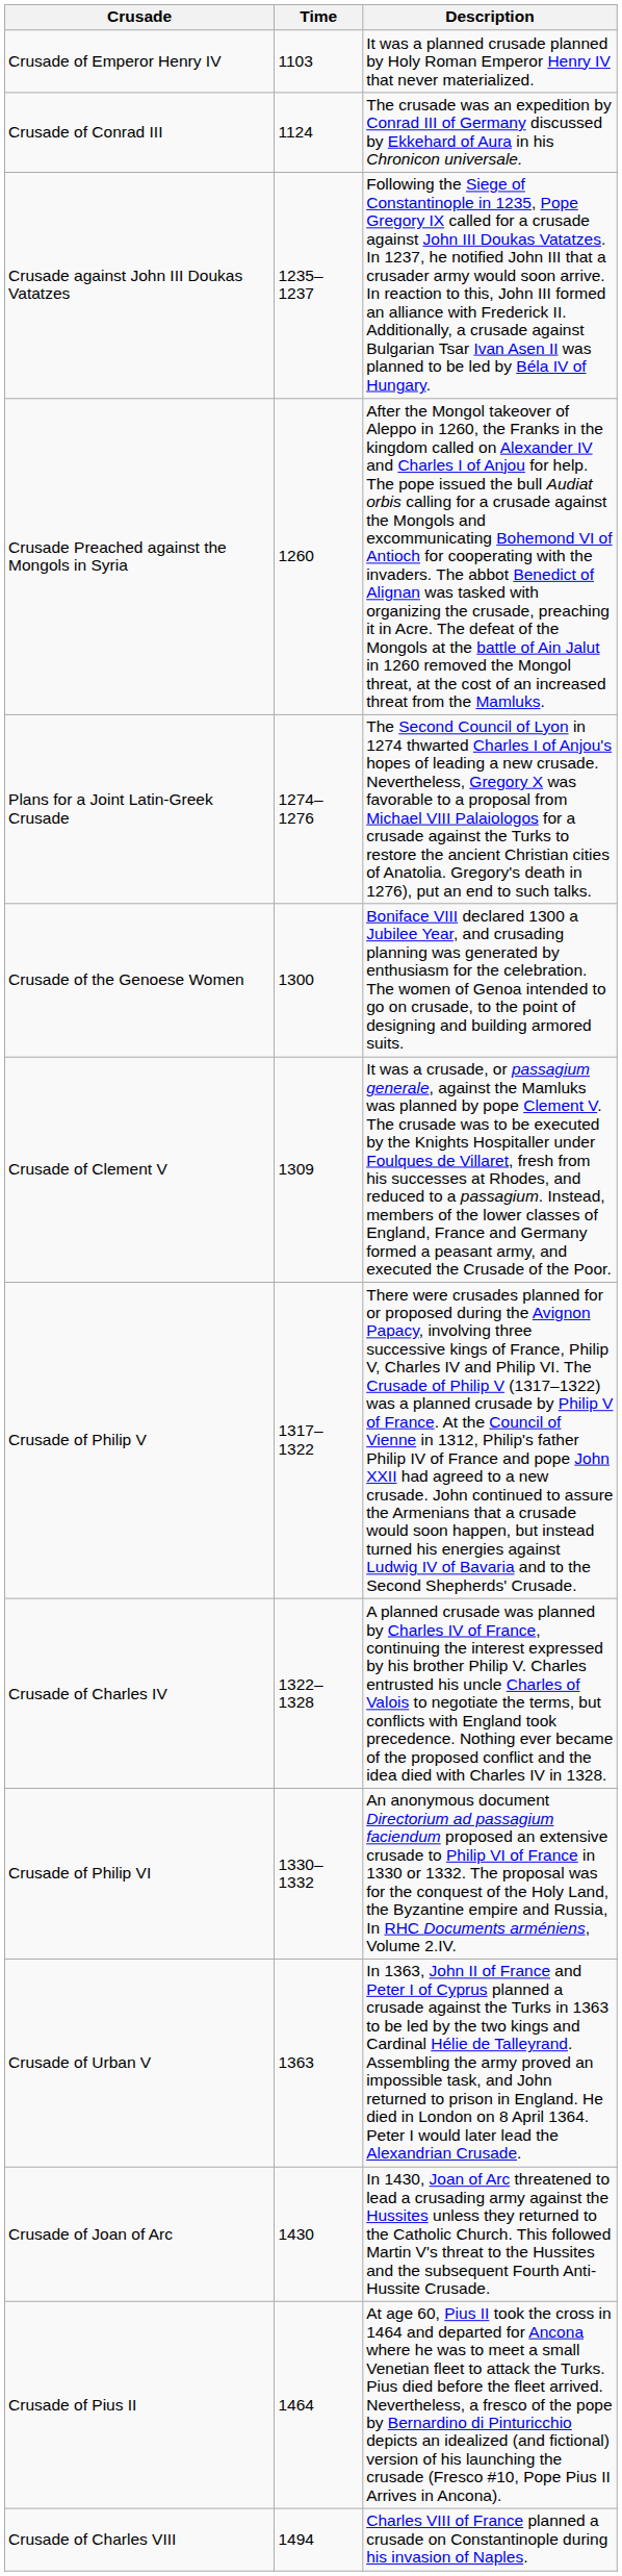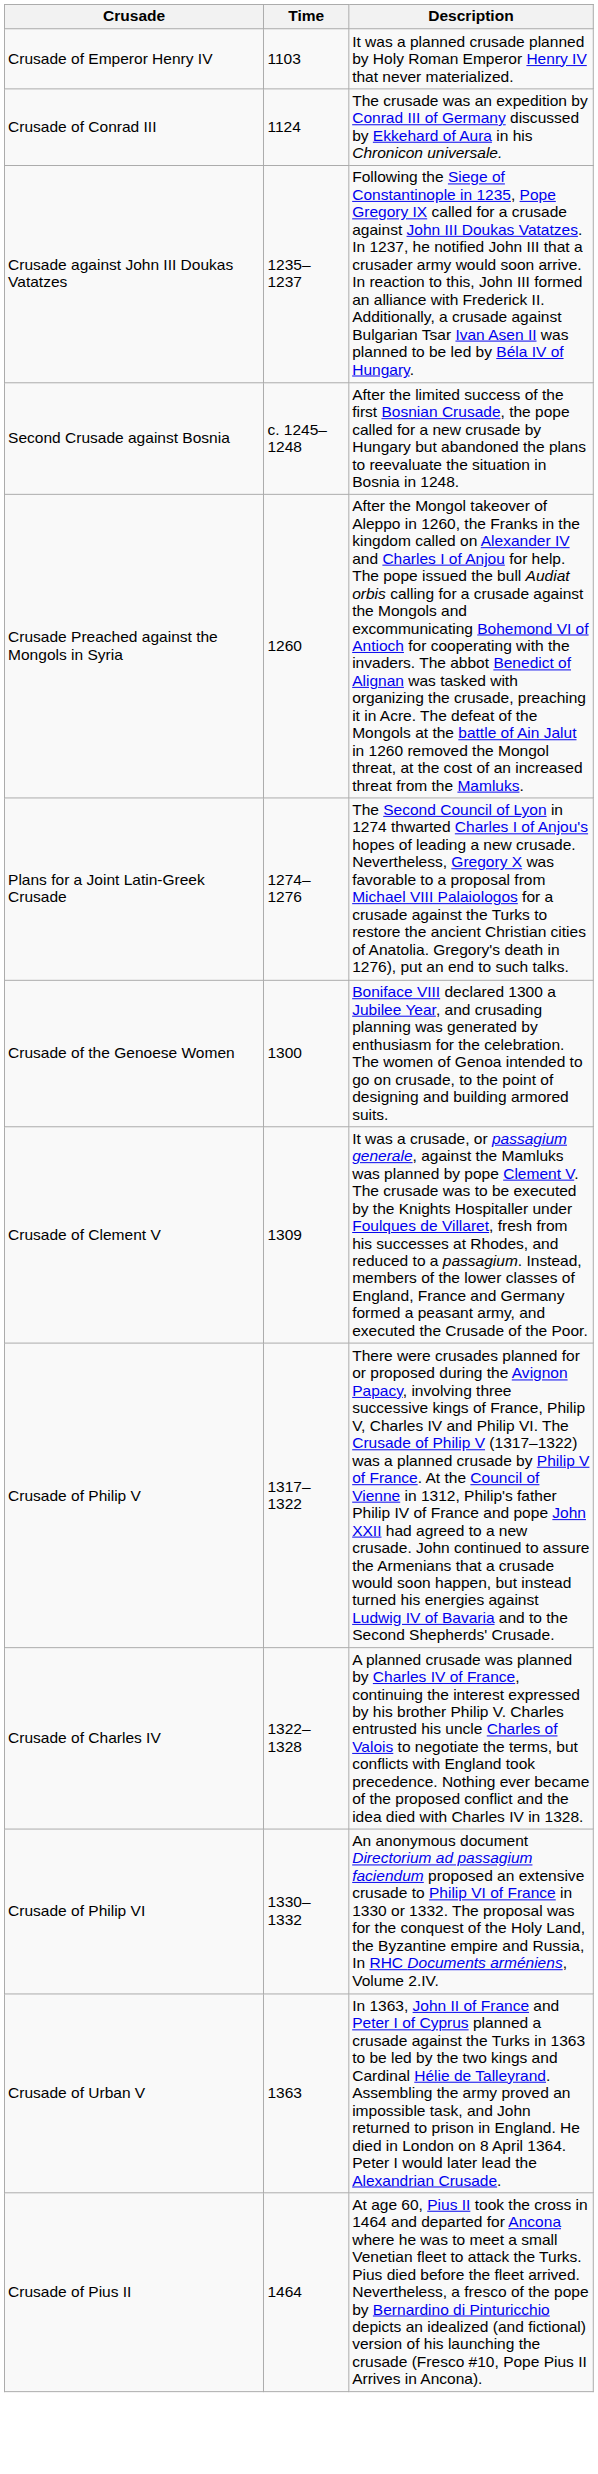 <table class="wikitable">
 <tr>
 <th width=260px>Crusade</th>
 <th width=80px>Time</th>
 <th>Description</th>
 </tr>
 <tr>
 <td>Crusade of Emperor Henry IV</td>
 <td>1103</td>
 <td>It was a planned crusade planned by Holy Roman Emperor <a href='#'>Henry IV</a> that never materialized.</td>
 </tr>
 <tr>
 <td>Crusade of Conrad III</td>
 <td>1124</td>
 <td>The crusade was an expedition by <a href='#'>Conrad III of Germany</a> discussed by <a href='#'>Ekkehard of Aura</a> in his <em>Chronicon universale.</em></td>
 </tr>
 <tr>
 <td>Crusade against John III Doukas Vatatzes</td>
 <td>1235–1237</td>
 <td>Following the <a href='#'>Siege of Constantinople in 1235</a>, <a href='#'>Pope Gregory IX</a> called for a crusade against <a href='#'>John III Doukas Vatatzes</a>. In 1237, he notified John III that a crusader army would soon arrive. In reaction to this, John III formed an alliance with Frederick II. Additionally, a crusade against Bulgarian Tsar <a href='#'>Ivan Asen II</a> was planned to be led by <a href='#'>Béla IV of Hungary</a>.</td>
+</tr>
+<tr>
+<td>Second Crusade against Bosnia</td>
+<td>c. 1245–1248</td>
+<td>After the limited success of the first <a href='#'>Bosnian Crusade</a>, the pope called for a new crusade by Hungary but abandoned the plans to reevaluate the situation in Bosnia in 1248.</td>
 </tr>
 <tr>
 <td>Crusade Preached against the Mongols in Syria</td>
 <td>1260</td>
 <td>After the Mongol takeover of Aleppo in 1260, the Franks in the kingdom called on <a href='#'>Alexander IV</a> and <a href='#'>Charles I of Anjou</a> for help. The pope issued the bull <em>Audiat orbis</em> calling for a crusade against the Mongols and excommunicating <a href='#'>Bohemond VI of Antioch</a> for cooperating with the invaders. The abbot <a href='#'>Benedict of Alignan</a> was tasked with organizing the crusade, preaching it in Acre. The defeat of the Mongols at the <a href='#'>battle of Ain Jalut</a> in 1260 removed the Mongol threat, at the cost of an increased threat from the <a href='#'>Mamluks</a>.</td>
 </tr>
 <tr>
 <td>Plans for a Joint Latin-Greek Crusade</td>
 <td>1274–1276</td>
 <td>The <a href='#'>Second Council of Lyon</a> in 1274 thwarted <a href='#'>Charles I of Anjou's</a> hopes of leading a new crusade. Nevertheless, <a href='#'>Gregory X</a> was favorable to a proposal from <a href='#'>Michael VIII Palaiologos</a> for a crusade against the Turks to restore the ancient Christian cities of Anatolia. Gregory's death in 1276), put an end to such talks.</td>
 </tr>
 <tr>
 <td>Crusade of the Genoese Women</td>
 <td>1300</td>
 <td><a href='#'>Boniface VIII</a> declared 1300 a <a href='#'>Jubilee Year</a>, and crusading planning was generated by enthusiasm for the celebration. The women of Genoa intended to go on crusade, to the point of designing and building armored suits.</td>
 </tr>
 <tr>
 <td>Crusade of Clement V</td>
 <td>1309</td>
 <td>It was a crusade, or <em><a href='#'>passagium generale</a></em>, against the Mamluks was planned by pope <a href='#'>Clement V</a>. The crusade was to be executed by the Knights Hospitaller under <a href='#'>Foulques de Villaret</a>, fresh from his successes at Rhodes, and reduced to a <em>passagium</em>. Instead, members of the lower classes of England, France and Germany formed a peasant army, and executed the Crusade of the Poor.</td>
 </tr>
 <tr>
 <td>Crusade of Philip V</td>
 <td>1317–1322</td>
 <td>There were crusades planned for or proposed during the <a href='#'>Avignon Papacy</a>, involving three successive kings of France, Philip V, Charles IV and Philip VI. The <a href='#'>Crusade of Philip V</a> (1317–1322) was a planned crusade by <a href='#'>Philip V of France</a>. At the <a href='#'>Council of Vienne</a> in 1312, Philip's father Philip IV of France and pope <a href='#'>John XXII</a> had agreed to a new crusade. John continued to assure the Armenians that a crusade would soon happen, but instead turned his energies against <a href='#'>Ludwig IV of Bavaria</a> and to the Second Shepherds' Crusade.</td>
 </tr>
 <tr>
 <td>Crusade of Charles IV</td>
 <td>1322–1328</td>
 <td>A planned crusade was planned by <a href='#'>Charles IV of France</a>, continuing the interest expressed by his brother Philip V. Charles entrusted his uncle <a href='#'>Charles of Valois</a> to negotiate the terms, but conflicts with England took precedence. Nothing ever became of the proposed conflict and the idea died with Charles IV in 1328.</td>
 </tr>
 <tr>
 <td>Crusade of Philip VI</td>
 <td>1330–1332</td>
 <td>An anonymous document <em><a href='#'>Directorium ad passagium faciendum</a></em> proposed an extensive crusade to <a href='#'>Philip VI of France</a> in 1330 or 1332. The proposal was for the conquest of the Holy Land, the Byzantine empire and Russia, In <a href='#'>RHC <em>Documents arméniens</em></a>, Volume 2.IV.</td>
 </tr>
 <tr>
 <td>Crusade of Urban V</td>
 <td>1363</td>
 <td>In 1363, <a href='#'>John II of France</a> and <a href='#'>Peter I of Cyprus</a> planned a crusade against the Turks in 1363 to be led by the two kings and Cardinal <a href='#'>Hélie de Talleyrand</a>. Assembling the army proved an impossible task, and John returned to prison in England. He died in London on 8 April 1364. Peter I would later lead the <a href='#'>Alexandrian Crusade</a>.</td>
 </tr>
 <tr>
-<td>Crusade of Joan of Arc</td>
-<td>1430</td>
-<td>In 1430, <a href='#'>Joan of Arc</a> threatened to lead a crusading army against the <a href='#'>Hussites</a> unless they returned to the Catholic Church. This followed Martin V's threat to the Hussites and the subsequent Fourth Anti-Hussite Crusade.</td>
-</tr>
-<tr>
 <td>Crusade of Pius II</td>
 <td>1464</td>
 <td>At age 60, <a href='#'>Pius II</a> took the cross in 1464 and departed for <a href='#'>Ancona</a> where he was to meet a small Venetian fleet to attack the Turks. Pius died before the fleet arrived. Nevertheless, a fresco of the pope by <a href='#'>Bernardino di Pinturicchio</a> depicts an idealized (and fictional) version of his launching the crusade (Fresco #10, Pope Pius II Arrives in Ancona).</td>
 </tr>
-<tr>
-<td>Crusade of Charles VIII</td>
-<td>1494</td>
-<td><a href='#'>Charles VIII of France</a> planned a crusade on Constantinople during <a href='#'>his invasion of Naples</a>.</td>
-</tr>
 </table>
